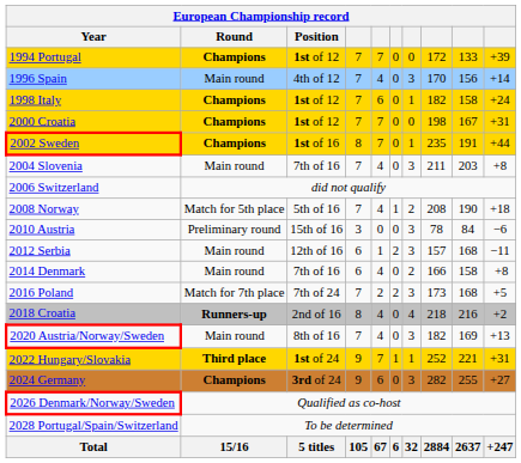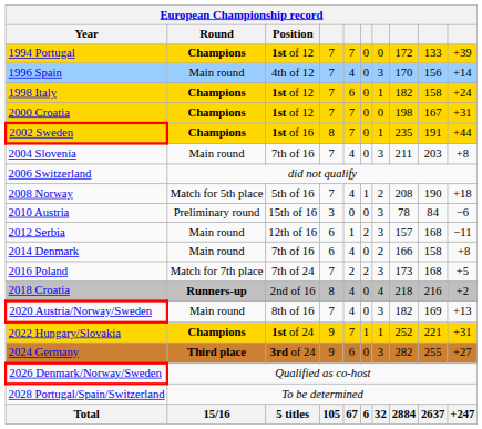 <table class="wikitable" style="text-align:center; font-size:90%;">
 <tr>
 <th colspan=10><a href='#'>European Championship record</a></th>
 </tr>
 <tr>
 <th>Year</th>
 <th>Round</th>
 <th>Position</th>
 <th></th>
 <th></th>
 <th></th>
 <th></th>
 <th></th>
 <th></th>
 <th></th>
 </tr>
 <tr style="background:gold;">
 <td align="left"> <a href='#'>1994 Portugal</a></td>
 <td><strong>Champions</strong></td>
 <td><strong>1st</strong> of 12</td>
 <td>7</td>
 <td>7</td>
 <td>0</td>
 <td>0</td>
 <td>172</td>
 <td>133</td>
 <td>+39</td>
 </tr>
 <tr style="background:#9acdff;">
 <td align="left"> <a href='#'>1996 Spain</a></td>
 <td>Main round</td>
 <td>4th of 12</td>
 <td>7</td>
 <td>4</td>
 <td>0</td>
 <td>3</td>
 <td>170</td>
 <td>156</td>
 <td>+14</td>
 </tr>
 <tr style="background:gold;">
 <td align="left"> <a href='#'>1998 Italy</a></td>
 <td><strong>Champions</strong></td>
 <td><strong>1st</strong> of 12</td>
 <td>7</td>
 <td>6</td>
 <td>0</td>
 <td>1</td>
 <td>182</td>
 <td>158</td>
 <td>+24</td>
 </tr>
 <tr style="background:gold;">
 <td align="left"> <a href='#'>2000 Croatia</a></td>
 <td><strong>Champions</strong></td>
 <td><strong>1st</strong> of 12</td>
 <td>7</td>
 <td>7</td>
 <td>0</td>
 <td>0</td>
 <td>198</td>
 <td>167</td>
 <td>+31</td>
 </tr>
 <tr style="background:gold;">
 <td style="border: 3px solid red" align="left"> <a href='#'>2002 Sweden</a></td>
 <td><strong>Champions</strong></td>
 <td><strong>1st</strong> of 16</td>
 <td>8</td>
 <td>7</td>
 <td>0</td>
 <td>1</td>
 <td>235</td>
 <td>191</td>
 <td>+44</td>
 </tr>
 <tr>
 <td align="left"> <a href='#'>2004 Slovenia</a></td>
 <td>Main round</td>
 <td>7th of 16</td>
 <td>7</td>
 <td>4</td>
 <td>0</td>
 <td>3</td>
 <td>211</td>
 <td>203</td>
 <td>+8</td>
 </tr>
 <tr>
 <td align="left"> <a href='#'>2006 Switzerland</a></td>
 <td colspan="9"><em>did not qualify</em></td>
 </tr>
 <tr>
 <td align="left"> <a href='#'>2008 Norway</a></td>
 <td>Match for 5th place</td>
 <td>5th of 16</td>
 <td>7</td>
 <td>4</td>
 <td>1</td>
 <td>2</td>
 <td>208</td>
 <td>190</td>
 <td>+18</td>
 </tr>
 <tr>
 <td align="left"> <a href='#'>2010 Austria</a></td>
 <td>Preliminary round</td>
 <td>15th of 16</td>
 <td>3</td>
 <td>0</td>
 <td>0</td>
 <td>3</td>
 <td>78</td>
 <td>84</td>
 <td>−6</td>
 </tr>
 <tr>
 <td align="left"> <a href='#'>2012 Serbia</a></td>
 <td>Main round</td>
 <td>12th of 16</td>
 <td>6</td>
 <td>1</td>
 <td>2</td>
 <td>3</td>
 <td>157</td>
 <td>168</td>
 <td>−11</td>
 </tr>
 <tr>
 <td align="left"> <a href='#'>2014 Denmark</a></td>
 <td>Main round</td>
 <td>7th of 16</td>
 <td>6</td>
 <td>4</td>
 <td>0</td>
 <td>2</td>
 <td>166</td>
 <td>158</td>
 <td> +8</td>
 </tr>
 <tr>
 <td align="left"> <a href='#'>2016 Poland</a></td>
 <td>Match for 7th place</td>
 <td>7th of 24</td>
 <td>7</td>
 <td>2</td>
 <td>2</td>
 <td>3</td>
 <td>173</td>
 <td>168</td>
 <td>+5</td>
 </tr>
 <tr style="background:silver;">
 <td align="left"> <a href='#'>2018 Croatia</a></td>
 <td><strong>Runners-up</strong></td>
 <td>2nd of 16</td>
 <td>8</td>
 <td>4</td>
 <td>0</td>
 <td>4</td>
 <td>218</td>
 <td>216</td>
 <td>+2</td>
 </tr>
 <tr>
 <td style="border: 3px solid red" align="left"> <a href='#'>2020 Austria/Norway/Sweden</a></td>
 <td>Main round</td>
 <td>8th of 16</td>
 <td>7</td>
 <td>4</td>
 <td>0</td>
 <td>3</td>
 <td>182</td>
 <td>169</td>
 <td>+13</td>
 </tr>
 <tr style="background:gold;">
 <td align="left"> <a href='#'>2022 Hungary/Slovakia</a></td>
-<td><strong>Third place</strong></td>
+<td><strong>Champions</strong></td>
 <td><strong>1st</strong> of 24</td>
 <td>9</td>
 <td>7</td>
 <td>1</td>
 <td>1</td>
 <td>252</td>
 <td>221</td>
 <td>+31</td>
 </tr>
 <tr bgcolor=CD7F32>
 <td align="left"> <a href='#'>2024 Germany</a></td>
-<td><strong>Champions</strong></td>
+<td><strong>Third place</strong></td>
 <td><strong>3rd</strong> of 24</td>
 <td>9</td>
 <td>6</td>
 <td>0</td>
 <td>3</td>
 <td>282</td>
 <td>255</td>
 <td>+27</td>
 </tr>
 <tr>
 <td style="border: 3px solid red" align="left"> <a href='#'>2026 Denmark/Norway/Sweden</a></td>
 <td colspan="9"><em>Qualified as co-host</em></td>
 </tr>
 <tr>
 <td align="left"> <a href='#'>2028 Portugal/Spain/Switzerland</a></td>
 <td colspan="9"><em>To be determined</em></td>
 </tr>
 <tr>
 <th>Total</th>
 <th>15/16</th>
 <th>5 titles</th>
 <th>105</th>
 <th>67</th>
 <th>6</th>
 <th>32</th>
 <th>2884</th>
 <th>2637</th>
 <th>+247</th>
 </tr>
 </table>
